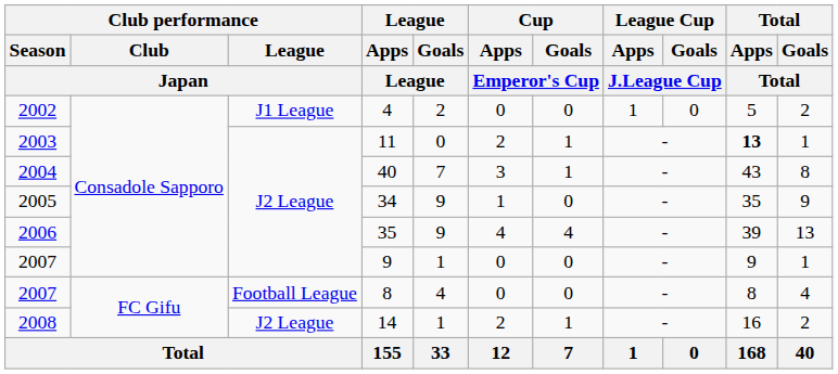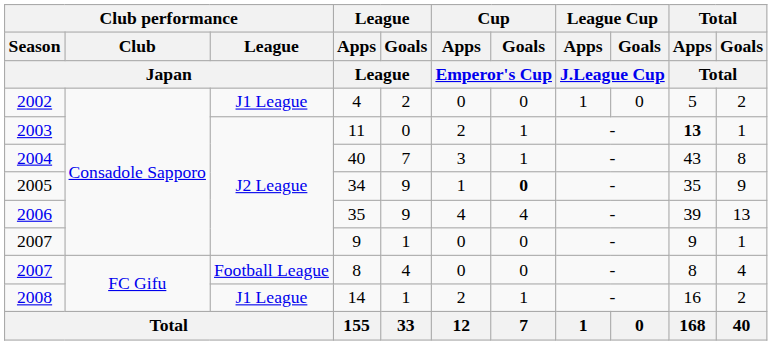 <table class="wikitable" style="text-align:center;">
 <tr>
 <th colspan=3>Club performance</th>
 <th colspan=2>League</th>
 <th colspan=2>Cup</th>
 <th colspan=2>League Cup</th>
 <th colspan=2>Total</th>
 </tr>
 <tr>
 <th>Season</th>
 <th>Club</th>
 <th>League</th>
 <th>Apps</th>
 <th>Goals</th>
 <th>Apps</th>
 <th>Goals</th>
 <th>Apps</th>
 <th>Goals</th>
 <th>Apps</th>
 <th>Goals</th>
 </tr>
 <tr>
 <th colspan=3>Japan</th>
 <th colspan=2>League</th>
 <th colspan=2><a href='#'>Emperor's Cup</a></th>
 <th colspan=2><a href='#'>J.League Cup</a></th>
 <th colspan=2>Total</th>
 </tr>
 <tr>
 <td><a href='#'>2002</a></td>
 <td rowspan="6"><a href='#'>Consadole Sapporo</a></td>
 <td><a href='#'>J1 League</a></td>
 <td>4</td>
 <td>2</td>
 <td>0</td>
 <td>0</td>
 <td>1</td>
 <td>0</td>
 <td>5</td>
 <td>2</td>
 </tr>
 <tr>
 <td><a href='#'>2003</a></td>
 <td rowspan="5"><a href='#'>J2 League</a></td>
 <td>11</td>
 <td>0</td>
 <td>2</td>
 <td>1</td>
 <td colspan="2">-</td>
 <td><strong>13</strong></td>
 <td>1</td>
 </tr>
 <tr>
 <td><a href='#'>2004</a></td>
 <td>40</td>
 <td>7</td>
 <td>3</td>
 <td>1</td>
 <td colspan="2">-</td>
 <td>43</td>
 <td>8</td>
 </tr>
 <tr>
 <td>2005</td>
 <td>34</td>
 <td>9</td>
 <td>1</td>
-<td>0</td>
+<td><strong>0</strong></td>
 <td colspan="2">-</td>
 <td>35</td>
 <td>9</td>
 </tr>
 <tr>
 <td><a href='#'>2006</a></td>
 <td>35</td>
 <td>9</td>
 <td>4</td>
 <td>4</td>
 <td colspan="2">-</td>
 <td>39</td>
 <td>13</td>
 </tr>
 <tr>
 <td>2007</td>
 <td>9</td>
 <td>1</td>
 <td>0</td>
 <td>0</td>
 <td colspan="2">-</td>
 <td>9</td>
 <td>1</td>
 </tr>
 <tr>
 <td><a href='#'>2007</a></td>
 <td rowspan="2"><a href='#'>FC Gifu</a></td>
 <td><a href='#'>Football League</a></td>
 <td>8</td>
 <td>4</td>
 <td>0</td>
 <td>0</td>
 <td colspan="2">-</td>
 <td>8</td>
 <td>4</td>
 </tr>
 <tr>
 <td><a href='#'>2008</a></td>
-<td><a href='#'>J2 League</a></td>
+<td><a href='#'>J1 League</a></td>
 <td>14</td>
 <td>1</td>
 <td>2</td>
 <td>1</td>
 <td colspan="2">-</td>
 <td>16</td>
 <td>2</td>
 </tr>
 <tr>
 <th colspan=3>Total</th>
 <th>155</th>
 <th>33</th>
 <th>12</th>
 <th>7</th>
 <th>1</th>
 <th>0</th>
 <th>168</th>
 <th>40</th>
 </tr>
 </table>
